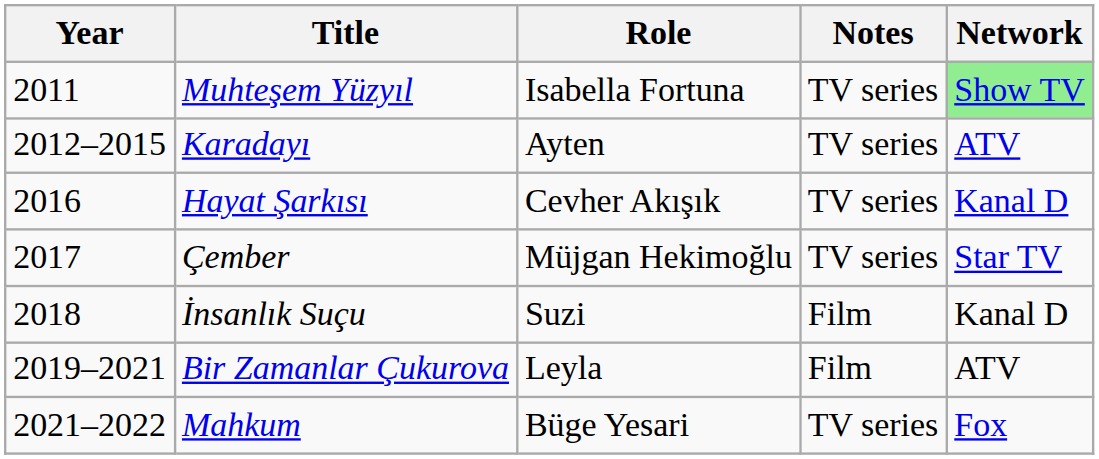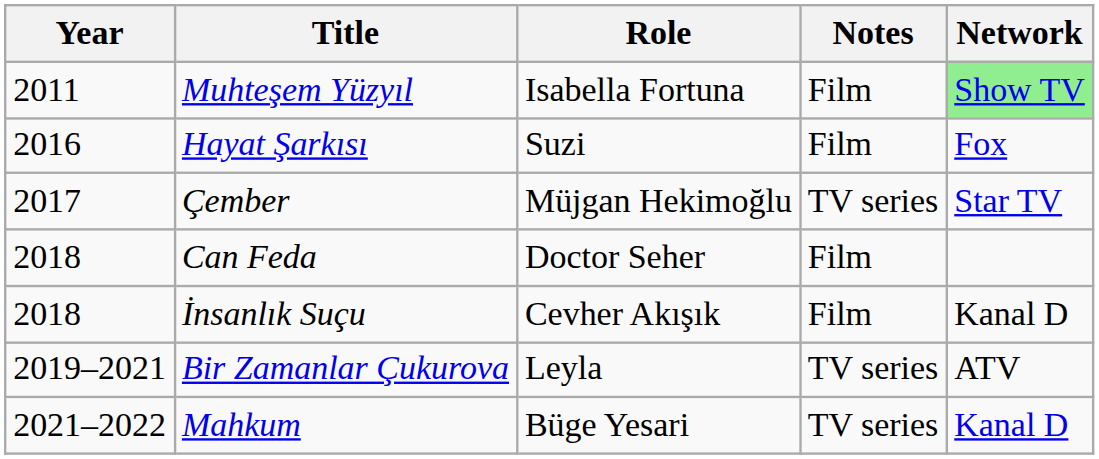 <table class="wikitable" style="font-size: 90%;">
 <tr>
 <th>Year</th>
 <th>Title</th>
 <th>Role</th>
 <th>Notes</th>
 <th>Network</th>
 </tr>
 <tr>
 <td>2011</td>
 <td><em><a href='#'>Muhteşem Yüzyıl</a></em></td>
 <td>Isabella Fortuna</td>
-<td>TV series</td>
+<td>Film</td>
 <td style="background: lightgreen;"><a href='#'>Show TV</a></td>
-</tr>
-<tr>
-<td>2012–2015</td>
-<td><em><a href='#'>Karadayı</a> </em></td>
-<td>Ayten</td>
-<td>TV series</td>
-<td><a href='#'>ATV</a></td>
 </tr>
 <tr>
 <td>2016</td>
 <td><em><a href='#'>Hayat Şarkısı</a></em></td>
-<td>Cevher Akışık</td>
-<td>TV series</td>
-<td><a href='#'>Kanal D</a></td>
+<td>Suzi</td>
+<td>Film</td>
+<td><a href='#'>Fox</a></td>
 </tr>
 <tr>
 <td>2017</td>
 <td><em>Çember</em></td>
 <td>Müjgan Hekimoğlu</td>
 <td>TV series</td>
 <td><a href='#'>Star TV</a></td>
 </tr>
 <tr>
 <td>2018</td>
+<td><em>Can Feda</em></td>
+<td>Doctor Seher</td>
+<td>Film</td>
+<td></td>
+</tr>
+<tr>
+<td>2018</td>
 <td><em>İnsanlık Suçu</em></td>
-<td>Suzi</td>
+<td>Cevher Akışık</td>
 <td>Film</td>
 <td>Kanal D</td>
 </tr>
 <tr>
 <td>2019–2021</td>
 <td><em><a href='#'>Bir Zamanlar Çukurova</a></em></td>
 <td>Leyla</td>
-<td>Film</td>
+<td>TV series</td>
 <td>ATV</td>
 </tr>
 <tr>
 <td>2021–2022</td>
 <td><em><a href='#'>Mahkum</a></em></td>
 <td>Büge Yesari</td>
 <td>TV series</td>
-<td><a href='#'>Fox</a></td>
+<td><a href='#'>Kanal D</a></td>
 </tr>
 </table>
